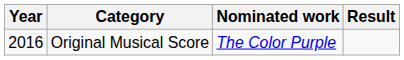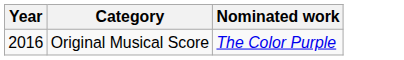 <table class="wikitable sortable">
 <tr>
 <th>Year</th>
 <th>Category</th>
 <th>Nominated work</th>
-<th>Result</th>
 </tr>
 <tr>
 <td>2016</td>
 <td>Original Musical Score</td>
 <td><em><a href='#'>The Color Purple</a></em></td>
-<td></td>
 </tr>
 </table>
